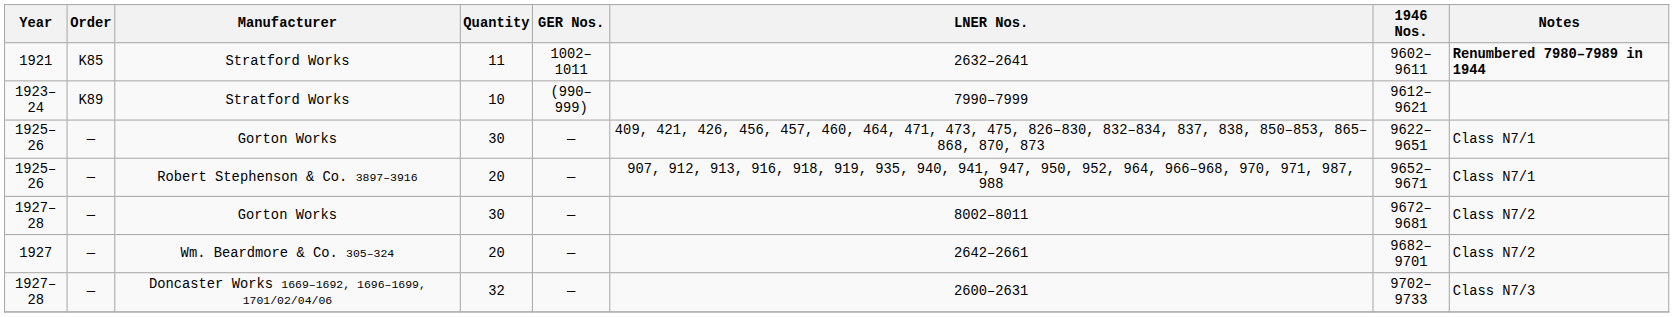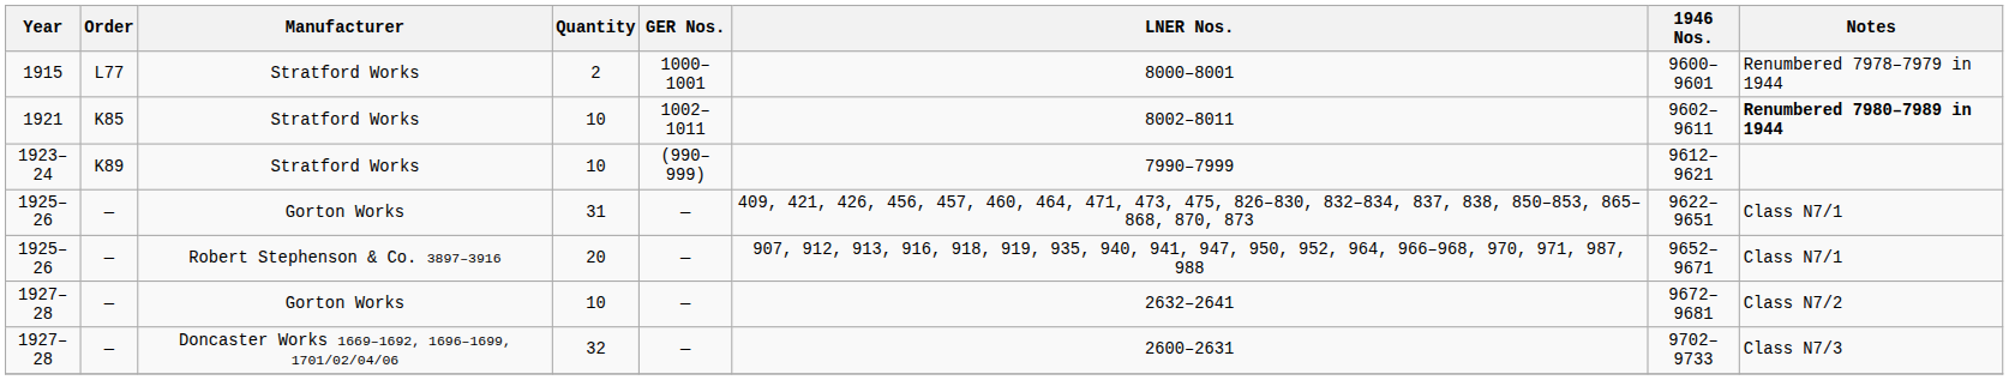 <table class=wikitable style=text-align:center>
 <tr>
 <th>Year</th>
 <th>Order</th>
 <th>Manufacturer</th>
 <th>Quantity</th>
 <th>GER Nos.</th>
 <th>LNER Nos.</th>
 <th>1946 Nos.</th>
 <th>Notes</th>
 </tr>
 <tr>
+<td>1915</td>
+<td>L77</td>
+<td>Stratford Works</td>
+<td>2</td>
+<td>1000–1001</td>
+<td>8000–8001</td>
+<td>9600–9601</td>
+<td align=left>Renumbered 7978–7979 in 1944</td>
+</tr>
+<tr>
 <td>1921</td>
 <td>K85</td>
 <td>Stratford Works</td>
-<td>11</td>
+<td>10</td>
 <td>1002–1011</td>
-<td>2632–2641</td>
+<td>8002–8011</td>
 <td>9602–9611</td>
 <td align=left><strong>Renumbered 7980–7989 in 1944</strong></td>
 </tr>
 <tr>
 <td>1923–24</td>
 <td>K89</td>
 <td>Stratford Works</td>
 <td>10</td>
 <td>(990–999)</td>
 <td>7990–7999</td>
 <td>9612–9621</td>
 <td></td>
 </tr>
 <tr>
 <td>1925–26</td>
 <td>—</td>
 <td>Gorton Works</td>
-<td>30</td>
+<td>31</td>
 <td>—</td>
 <td>409, 421, 426, 456, 457, 460, 464, 471, 473, 475, 826–830, 832–834, 837, 838, 850–853, 865–868, 870, 873</td>
 <td>9622–9651</td>
 <td align=left>Class N7/1</td>
 </tr>
 <tr>
 <td>1925–26</td>
 <td>—</td>
 <td>Robert Stephenson & Co. <small>3897–3916</small></td>
 <td>20</td>
 <td>—</td>
 <td>907, 912, 913, 916, 918, 919, 935, 940, 941, 947, 950, 952, 964, 966–968, 970, 971, 987, 988</td>
 <td>9652–9671</td>
 <td align=left>Class N7/1</td>
 </tr>
 <tr>
 <td>1927–28</td>
 <td>—</td>
 <td>Gorton Works</td>
-<td>30</td>
+<td>10</td>
 <td>—</td>
-<td>8002–8011</td>
+<td>2632–2641</td>
 <td>9672–9681</td>
-<td align=left>Class N7/2</td>
-</tr>
-<tr>
-<td>1927</td>
-<td>—</td>
-<td>Wm. Beardmore & Co. <small>305–324</small></td>
-<td>20</td>
-<td>—</td>
-<td>2642–2661</td>
-<td>9682–9701</td>
 <td align=left>Class N7/2</td>
 </tr>
 <tr>
 <td>1927–28</td>
 <td>—</td>
 <td>Doncaster Works <small>1669–1692, 1696–1699, 1701/02/04/06</small></td>
 <td>32</td>
 <td>—</td>
 <td>2600–2631</td>
 <td>9702–9733</td>
 <td align=left>Class N7/3</td>
 </tr>
 <tr>
 </tr>
 </table>
